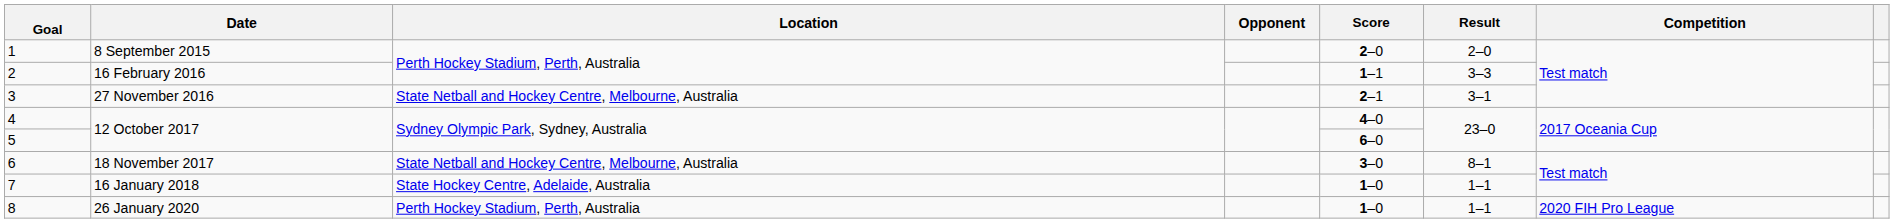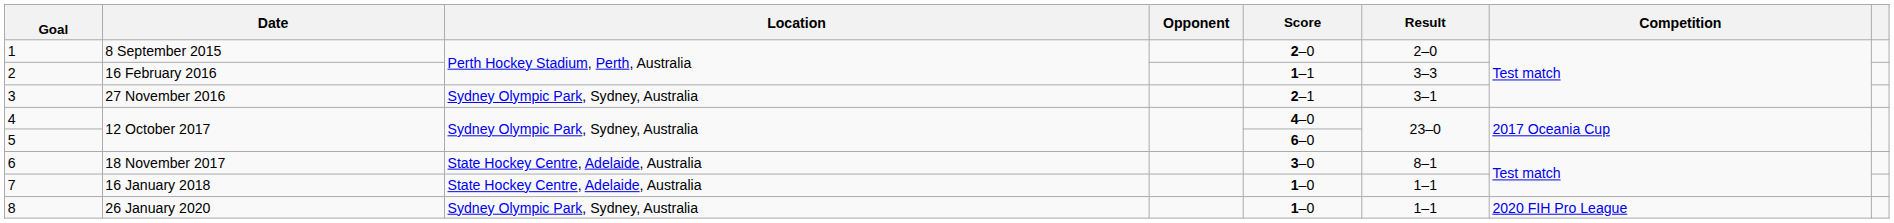 <table class="wikitable sortable" style="font-size:90%" width=97%>
 <tr>
 <th style="font-size:95%;" data-sort-type=number><br>Goal</th>
 <th align=center>Date</th>
 <th>Location</th>
 <th width=90>Opponent</th>
 <th data-sort-type="number" style="font-size:95%">Score</th>
 <th data-sort-type="number" style="font-size:95%">Result</th>
 <th>Competition</th>
 <th></th>
 </tr>
 <tr>
 <td>1</td>
 <td>8 September 2015</td>
 <td rowspan=2><a href='#'>Perth Hockey Stadium</a>, <a href='#'>Perth</a>, Australia</td>
 <td></td>
 <td align="center"><strong>2</strong>–0</td>
 <td align="center">2–0</td>
 <td rowspan=3><a href='#'>Test match</a></td>
 <td></td>
 </tr>
 <tr>
 <td>2</td>
 <td>16 February 2016</td>
 <td></td>
 <td align="center"><strong>1</strong>–1</td>
 <td align="center">3–3</td>
 <td></td>
 </tr>
 <tr>
 <td>3</td>
 <td>27 November 2016</td>
-<td><a href='#'>State Netball and Hockey Centre</a>, <a href='#'>Melbourne</a>, Australia</td>
+<td><a href='#'>Sydney Olympic Park</a>, Sydney, Australia</td>
 <td></td>
 <td align="center"><strong>2</strong>–1</td>
 <td align="center">3–1</td>
 <td></td>
 </tr>
 <tr>
 <td>4</td>
 <td rowspan=2>12 October 2017</td>
 <td rowspan=2><a href='#'>Sydney Olympic Park</a>, Sydney, Australia</td>
 <td rowspan=2></td>
 <td align="center"><strong>4</strong>–0</td>
 <td rowspan=2; align="center">23–0</td>
 <td rowspan=2><a href='#'>2017 Oceania Cup</a></td>
 <td rowspan=2></td>
 </tr>
 <tr>
 <td>5</td>
 <td align="center"><strong>6</strong>–0</td>
 </tr>
 <tr>
 <td>6</td>
 <td>18 November 2017</td>
-<td><a href='#'>State Netball and Hockey Centre</a>, <a href='#'>Melbourne</a>, Australia</td>
+<td><a href='#'>State Hockey Centre</a>, <a href='#'>Adelaide</a>, Australia</td>
 <td></td>
 <td align="center"><strong>3</strong>–0</td>
 <td align="center">8–1</td>
 <td rowspan=2><a href='#'>Test match</a></td>
 <td></td>
 </tr>
 <tr>
 <td>7</td>
 <td>16 January 2018</td>
 <td><a href='#'>State Hockey Centre</a>, <a href='#'>Adelaide</a>, Australia</td>
 <td></td>
 <td align="center"><strong>1</strong>–0</td>
 <td align="center">1–1</td>
 <td></td>
 </tr>
 <tr>
 <td>8</td>
 <td>26 January 2020</td>
-<td><a href='#'>Perth Hockey Stadium</a>, <a href='#'>Perth</a>, Australia</td>
+<td><a href='#'>Sydney Olympic Park</a>, Sydney, Australia</td>
 <td></td>
 <td align="center"><strong>1</strong>–0</td>
 <td align="center">1–1</td>
 <td><a href='#'>2020 FIH Pro League</a></td>
 <td></td>
 </tr>
 </table>
